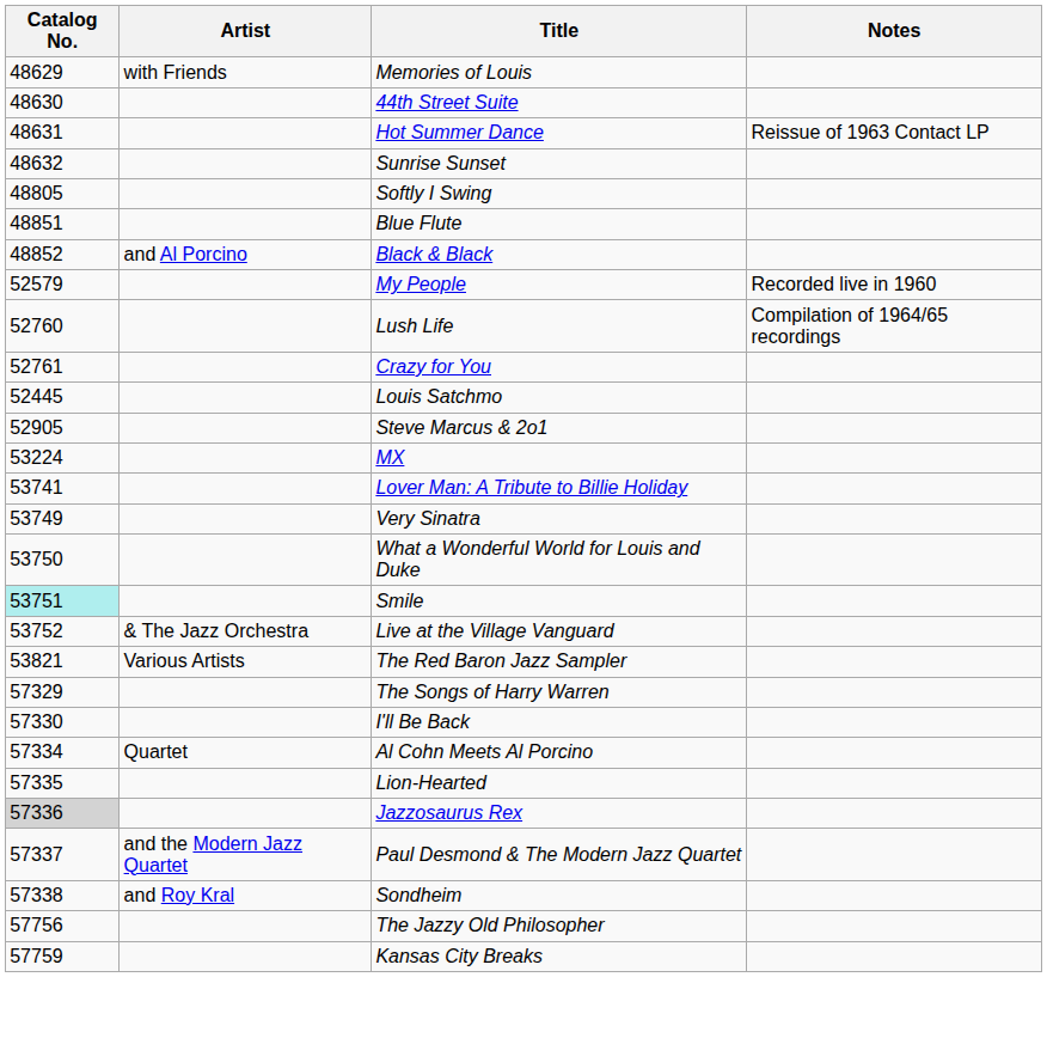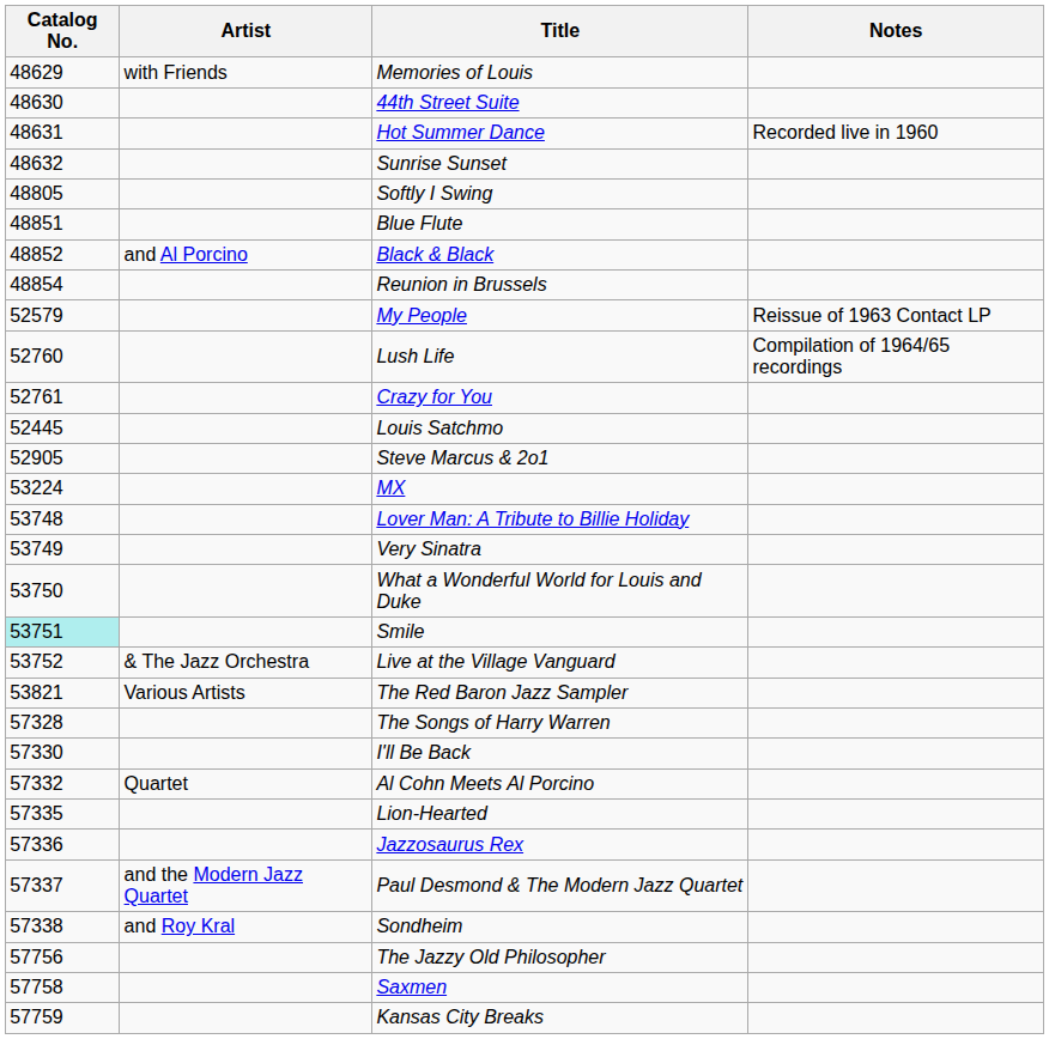 <table class="wikitable sortable">
 <tr>
 <th>Catalog No.</th>
 <th>Artist</th>
 <th>Title</th>
 <th>Notes</th>
 </tr>
 <tr>
 <td>48629</td>
 <td> with Friends</td>
 <td><em>Memories of Louis</em></td>
 <td></td>
 </tr>
 <tr>
 <td>48630</td>
 <td></td>
 <td><em><a href='#'>44th Street Suite</a></em></td>
 <td></td>
 </tr>
 <tr>
 <td>48631</td>
 <td></td>
 <td><em><a href='#'>Hot Summer Dance</a></em></td>
-<td>Reissue of 1963 Contact LP</td>
+<td>Recorded live in 1960</td>
 </tr>
 <tr>
 <td>48632</td>
 <td></td>
 <td><em>Sunrise Sunset</em></td>
 <td></td>
 </tr>
 <tr>
 <td>48805</td>
 <td></td>
 <td><em>Softly I Swing</em></td>
 <td></td>
 </tr>
 <tr>
 <td>48851</td>
 <td></td>
 <td><em>Blue Flute</em></td>
 <td></td>
 </tr>
 <tr>
 <td>48852</td>
 <td> and <a href='#'>Al Porcino</a></td>
 <td><em><a href='#'>Black & Black</a></em></td>
 <td></td>
 </tr>
 <tr>
+<td>48854</td>
+<td></td>
+<td><em> Reunion in Brussels</em></td>
+<td></td>
+</tr>
+<tr>
 <td>52579</td>
 <td></td>
 <td><em><a href='#'>My People</a></em></td>
-<td>Recorded live in 1960</td>
+<td>Reissue of 1963 Contact LP</td>
 </tr>
 <tr>
 <td>52760</td>
 <td></td>
 <td><em>Lush Life</em></td>
 <td>Compilation of 1964/65 recordings</td>
 </tr>
 <tr>
 <td>52761</td>
 <td></td>
 <td><em><a href='#'>Crazy for You</a></em></td>
 <td></td>
 </tr>
 <tr>
 <td>52445</td>
 <td></td>
 <td><em>Louis Satchmo</em></td>
 <td></td>
 </tr>
 <tr>
 <td>52905</td>
 <td></td>
 <td><em>Steve Marcus & 2o1 </em></td>
 <td></td>
 </tr>
 <tr>
 <td>53224</td>
 <td></td>
 <td><em><a href='#'>MX</a></em></td>
 <td></td>
 </tr>
 <tr>
-<td>53741</td>
+<td>53748</td>
 <td></td>
 <td><em><a href='#'>Lover Man: A Tribute to Billie Holiday</a></em></td>
 <td></td>
 </tr>
 <tr>
 <td>53749</td>
 <td></td>
 <td><em>Very Sinatra</em></td>
 <td></td>
 </tr>
 <tr>
 <td>53750</td>
 <td></td>
 <td><em>What a Wonderful World for Louis and Duke</em></td>
 <td></td>
 </tr>
 <tr>
 <td style="background: paleturquoise;">53751</td>
 <td></td>
 <td><em>Smile</em></td>
 <td></td>
 </tr>
 <tr>
 <td>53752</td>
 <td> & The Jazz Orchestra</td>
 <td><em>Live at the Village Vanguard</em></td>
 <td></td>
 </tr>
 <tr>
 <td>53821</td>
 <td>Various Artists</td>
 <td><em>The Red Baron Jazz Sampler</em></td>
 <td></td>
 </tr>
 <tr>
-<td>57329</td>
+<td>57328</td>
 <td></td>
 <td><em>The Songs of Harry Warren</em></td>
 <td></td>
 </tr>
 <tr>
 <td>57330</td>
 <td></td>
 <td><em>I'll Be Back</em></td>
 <td></td>
 </tr>
 <tr>
-<td>57334</td>
+<td>57332</td>
 <td> Quartet</td>
 <td><em>Al Cohn Meets Al Porcino</em></td>
 <td></td>
 </tr>
 <tr>
 <td>57335</td>
 <td></td>
 <td><em>Lion-Hearted</em></td>
 <td></td>
 </tr>
 <tr>
-<td style="background: lightgrey;">57336</td>
+<td>57336</td>
 <td></td>
 <td><em><a href='#'>Jazzosaurus Rex</a></em></td>
 <td></td>
 </tr>
 <tr>
 <td>57337</td>
 <td> and the <a href='#'>Modern Jazz Quartet</a></td>
 <td><em>Paul Desmond & The Modern Jazz Quartet</em></td>
 <td></td>
 </tr>
 <tr>
 <td>57338</td>
 <td> and <a href='#'>Roy Kral</a></td>
 <td><em>Sondheim</em></td>
 <td></td>
 </tr>
 <tr>
 <td>57756</td>
 <td></td>
 <td><em>The Jazzy Old Philosopher</em></td>
 <td></td>
 </tr>
 <tr>
+<td>57758</td>
+<td></td>
+<td><em><a href='#'>Saxmen</a></em></td>
+<td></td>
+</tr>
+<tr>
 <td>57759</td>
 <td></td>
 <td><em>Kansas City Breaks</em></td>
 <td></td>
 </tr>
 </table>
